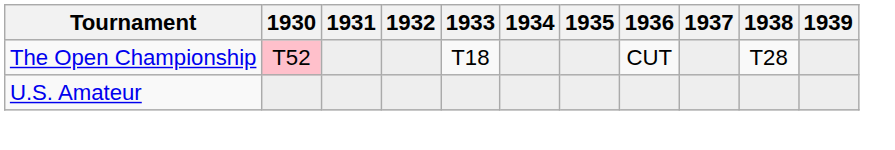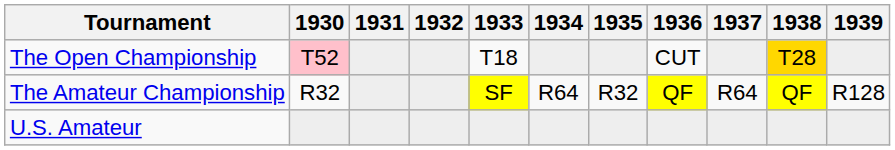 <table class="wikitable" style="font-size:95%;text-align:center;">
 <tr>
 <th>Tournament</th>
 <th>1930</th>
 <th>1931</th>
 <th>1932</th>
 <th>1933</th>
 <th>1934</th>
 <th>1935</th>
 <th>1936</th>
 <th>1937</th>
 <th>1938</th>
 <th>1939</th>
 </tr>
 <tr>
 <td align=left><a href='#'>The Open Championship</a></td>
 <td style="background: pink;">T52</td>
 <td style="background:#eeeeee;"></td>
 <td style="background:#eeeeee;"></td>
 <td>T18</td>
 <td style="background:#eeeeee;"></td>
 <td style="background:#eeeeee;"></td>
 <td>CUT</td>
 <td style="background:#eeeeee;"></td>
-<td>T28</td>
+<td style="background: gold;">T28</td>
 <td style="background:#eeeeee;"></td>
+</tr>
+<tr>
+<td align=left><a href='#'>The Amateur Championship</a></td>
+<td>R32</td>
+<td style="background:#eeeeee;"></td>
+<td style="background:#eeeeee;"></td>
+<td style="background:yellow;">SF</td>
+<td>R64</td>
+<td>R32</td>
+<td style="background:yellow;">QF</td>
+<td>R64</td>
+<td style="background:yellow;">QF</td>
+<td>R128</td>
 </tr>
 <tr>
 <td align=left><a href='#'>U.S. Amateur</a></td>
 <td style="background:#eeeeee;"></td>
 <td style="background:#eeeeee;"></td>
 <td style="background:#eeeeee;"></td>
 <td style="background:#eeeeee;"></td>
 <td style="background:#eeeeee;"></td>
 <td style="background:#eeeeee;"></td>
 <td style="background:#eeeeee;"></td>
 <td style="background:#eeeeee;"></td>
 <td style="background:#eeeeee;"></td>
 <td style="background:#eeeeee;"></td>
 </tr>
 </table>
